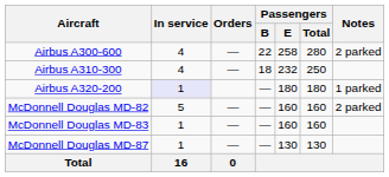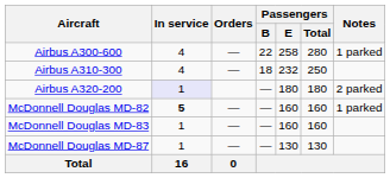 <table class="wikitable" style="margin:0.5em auto; text-align:center">
 <tr>
 <th rowspan="2">Aircraft</th>
 <th rowspan="2">In service</th>
 <th rowspan="2">Orders</th>
 <th colspan="3">Passengers</th>
 <th rowspan="2">Notes</th>
 </tr>
 <tr>
 <th style="width:20px;"><abbr>B</abbr></th>
 <th style="width:20px;"><abbr>E</abbr></th>
 <th style="width:20px;">Total</th>
 </tr>
 <tr>
 <td><a href='#'>Airbus A300-600</a></td>
 <td>4</td>
 <td>—</td>
 <td>22</td>
 <td>258</td>
 <td>280</td>
-<td>2 parked</td>
+<td>1 parked</td>
 </tr>
 <tr>
 <td><a href='#'>Airbus A310-300</a></td>
 <td>4</td>
 <td>—</td>
 <td>18</td>
 <td>232</td>
 <td>250</td>
 <td></td>
 </tr>
 <tr>
 <td><a href='#'>Airbus A320-200</a></td>
 <td style="background: lavender;">1</td>
 <td></td>
 <td>—</td>
 <td>180</td>
 <td>180</td>
-<td>1 parked</td>
+<td>2 parked</td>
 </tr>
 <tr>
 <td><a href='#'>McDonnell Douglas MD-82</a></td>
-<td>5</td>
+<td><strong>5</strong></td>
 <td>—</td>
 <td>—</td>
 <td>160</td>
 <td>160</td>
-<td>2 parked</td>
+<td>1 parked</td>
 </tr>
 <tr>
 <td><a href='#'>McDonnell Douglas MD-83</a></td>
 <td>1</td>
 <td>—</td>
 <td>—</td>
 <td>160</td>
 <td>160</td>
 <td></td>
 </tr>
 <tr>
 <td><a href='#'>McDonnell Douglas MD-87</a></td>
 <td>1</td>
 <td>—</td>
 <td>—</td>
 <td>130</td>
 <td>130</td>
 <td></td>
 </tr>
 <tr>
 <th>Total</th>
 <th>16</th>
 <th>0</th>
 <th colspan="4"></th>
 </tr>
 </table>
